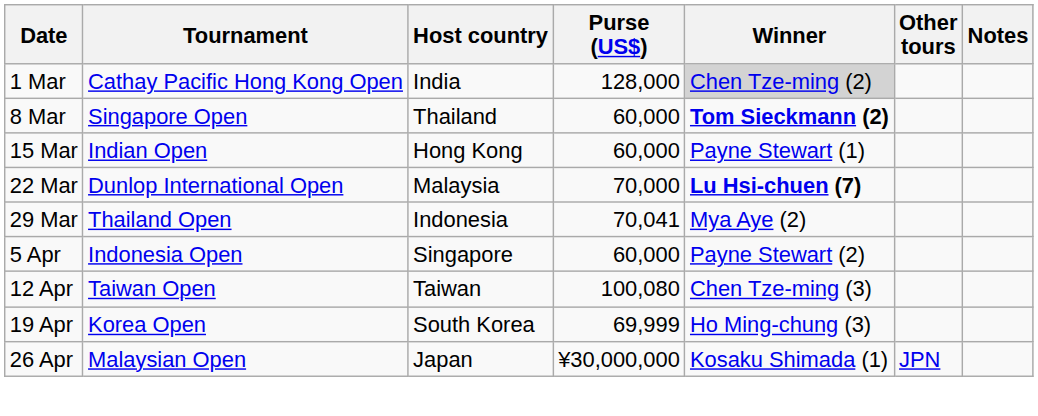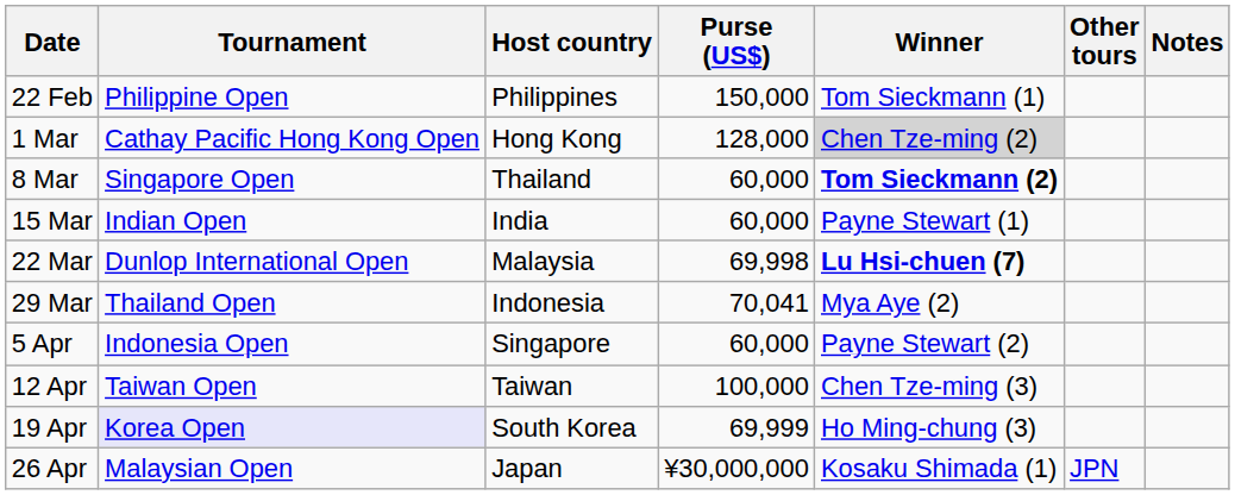 <table class="wikitable" style="font-size:95%">
 <tr>
 <th>Date</th>
 <th>Tournament</th>
 <th>Host country</th>
 <th>Purse<br>(<a href='#'>US$</a>)</th>
 <th>Winner</th>
 <th>Other<br>tours</th>
 <th>Notes</th>
 </tr>
 <tr>
+<td>22 Feb</td>
+<td><a href='#'>Philippine Open</a></td>
+<td>Philippines</td>
+<td align=right>150,000</td>
+<td> <a href='#'>Tom Sieckmann</a> (1)</td>
+<td></td>
+<td></td>
+</tr>
+<tr>
 <td>1 Mar</td>
 <td><a href='#'>Cathay Pacific Hong Kong Open</a></td>
-<td>India</td>
+<td>Hong Kong</td>
 <td align=right>128,000</td>
 <td style="background: lightgrey;"> <a href='#'>Chen Tze-ming</a> (2)</td>
 <td></td>
 <td></td>
 </tr>
 <tr>
 <td>8 Mar</td>
 <td><a href='#'>Singapore Open</a></td>
 <td>Thailand</td>
 <td align=right>60,000</td>
 <td><strong> <a href='#'>Tom Sieckmann</a> (2)</strong></td>
 <td></td>
 <td></td>
 </tr>
 <tr>
 <td>15 Mar</td>
 <td><a href='#'>Indian Open</a></td>
-<td>Hong Kong</td>
+<td>India</td>
 <td align=right>60,000</td>
 <td> <a href='#'>Payne Stewart</a> (1)</td>
 <td></td>
 <td></td>
 </tr>
 <tr>
 <td>22 Mar</td>
 <td><a href='#'>Dunlop International Open</a></td>
 <td>Malaysia</td>
-<td align=right>70,000</td>
+<td align=right>69,998</td>
 <td><strong> <a href='#'>Lu Hsi-chuen</a> (7)</strong></td>
 <td></td>
 <td></td>
 </tr>
 <tr>
 <td>29 Mar</td>
 <td><a href='#'>Thailand Open</a></td>
 <td>Indonesia</td>
 <td align=right>70,041</td>
 <td> <a href='#'>Mya Aye</a> (2)</td>
 <td></td>
 <td></td>
 </tr>
 <tr>
 <td>5 Apr</td>
 <td><a href='#'>Indonesia Open</a></td>
 <td>Singapore</td>
 <td align=right>60,000</td>
 <td> <a href='#'>Payne Stewart</a> (2)</td>
 <td></td>
 <td></td>
 </tr>
 <tr>
 <td>12 Apr</td>
 <td><a href='#'>Taiwan Open</a></td>
 <td>Taiwan</td>
-<td align=right>100,080</td>
+<td align=right>100,000</td>
 <td> <a href='#'>Chen Tze-ming</a> (3)</td>
 <td></td>
 <td></td>
 </tr>
 <tr>
 <td>19 Apr</td>
-<td><a href='#'>Korea Open</a></td>
+<td style="background: lavender;"><a href='#'>Korea Open</a></td>
 <td>South Korea</td>
 <td align=right>69,999</td>
 <td> <a href='#'>Ho Ming-chung</a> (3)</td>
 <td></td>
 <td></td>
 </tr>
 <tr>
 <td>26 Apr</td>
 <td><a href='#'>Malaysian Open</a></td>
 <td>Japan</td>
 <td align=right>¥30,000,000</td>
 <td> <a href='#'>Kosaku Shimada</a> (1)</td>
 <td><a href='#'>JPN</a></td>
 <td></td>
 </tr>
 </table>
